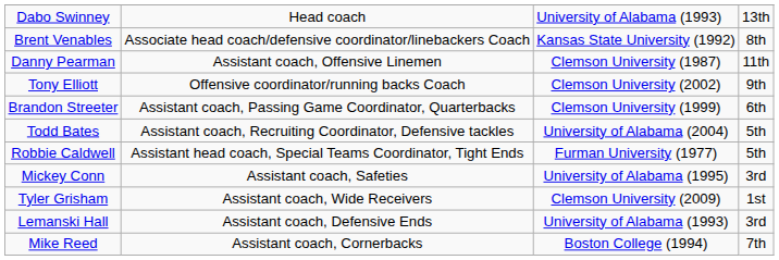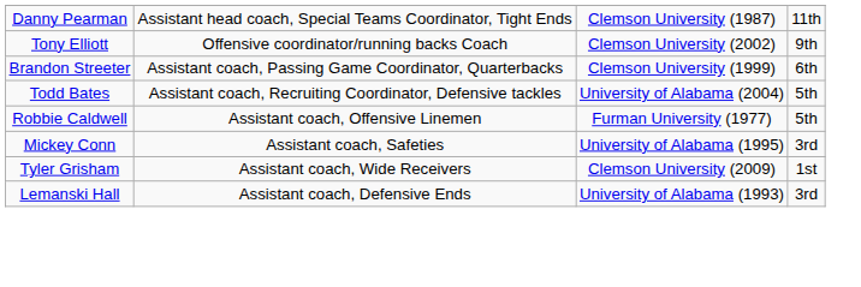 <table class="wikitable" border="1" style="font-size:90%;">
 <tr>
 </tr>
 <tr>
-<td align=center><a href='#'>Dabo Swinney</a></td>
-<td align=center>Head coach</td>
-<td><a href='#'>University of Alabama</a> (1993)</td>
-<td align=center>13th</td>
-</tr>
-<tr>
-<td align=center><a href='#'>Brent Venables</a></td>
-<td align=center>Associate head coach/defensive coordinator/linebackers Coach</td>
-<td align=center><a href='#'>Kansas State University</a> (1992)</td>
-<td align=center>8th</td>
-</tr>
-<tr>
 <td align=center><a href='#'>Danny Pearman</a></td>
-<td align=center>Assistant coach, Offensive Linemen</td>
+<td align=center>Assistant head coach, Special Teams Coordinator, Tight Ends</td>
 <td align=center><a href='#'>Clemson University</a> (1987)</td>
 <td align=center>11th</td>
 </tr>
 <tr>
 <td align=center><a href='#'>Tony Elliott</a></td>
 <td align=center>Offensive coordinator/running backs Coach</td>
 <td align=center><a href='#'>Clemson University</a> (2002)</td>
 <td align=center>9th</td>
 </tr>
 <tr>
 <td align=center><a href='#'>Brandon Streeter</a></td>
 <td align=center>Assistant coach, Passing Game Coordinator, Quarterbacks</td>
 <td align=center><a href='#'>Clemson University</a> (1999)</td>
 <td align=center>6th</td>
 </tr>
 <tr>
 <td align=center><a href='#'>Todd Bates</a></td>
 <td align=center>Assistant coach, Recruiting Coordinator, Defensive tackles</td>
 <td align=center><a href='#'>University of Alabama</a> (2004)</td>
 <td align=center>5th</td>
 </tr>
 <tr>
 <td align=center><a href='#'>Robbie Caldwell</a></td>
-<td align=center>Assistant head coach, Special Teams Coordinator, Tight Ends</td>
+<td align=center>Assistant coach, Offensive Linemen</td>
 <td align=center><a href='#'>Furman University</a> (1977)</td>
 <td align=center>5th</td>
 </tr>
 <tr>
 <td align=center><a href='#'>Mickey Conn</a></td>
 <td align=center>Assistant coach, Safeties</td>
 <td align=center><a href='#'>University of Alabama</a> (1995)</td>
 <td align=center>3rd</td>
 </tr>
 <tr>
 <td align=center><a href='#'>Tyler Grisham</a></td>
 <td align=center>Assistant coach, Wide Receivers</td>
 <td align=center><a href='#'>Clemson University</a> (2009)</td>
 <td align=center>1st</td>
 </tr>
 <tr>
 <td align=center><a href='#'>Lemanski Hall</a></td>
 <td align=center>Assistant coach, Defensive Ends</td>
 <td align=center><a href='#'>University of Alabama</a> (1993)</td>
 <td align=center>3rd</td>
 </tr>
-<tr>
-<td align=center><a href='#'>Mike Reed</a></td>
-<td align=center>Assistant coach, Cornerbacks</td>
-<td align=center><a href='#'>Boston College</a> (1994)</td>
-<td align=center>7th</td>
-</tr>
 </table>
